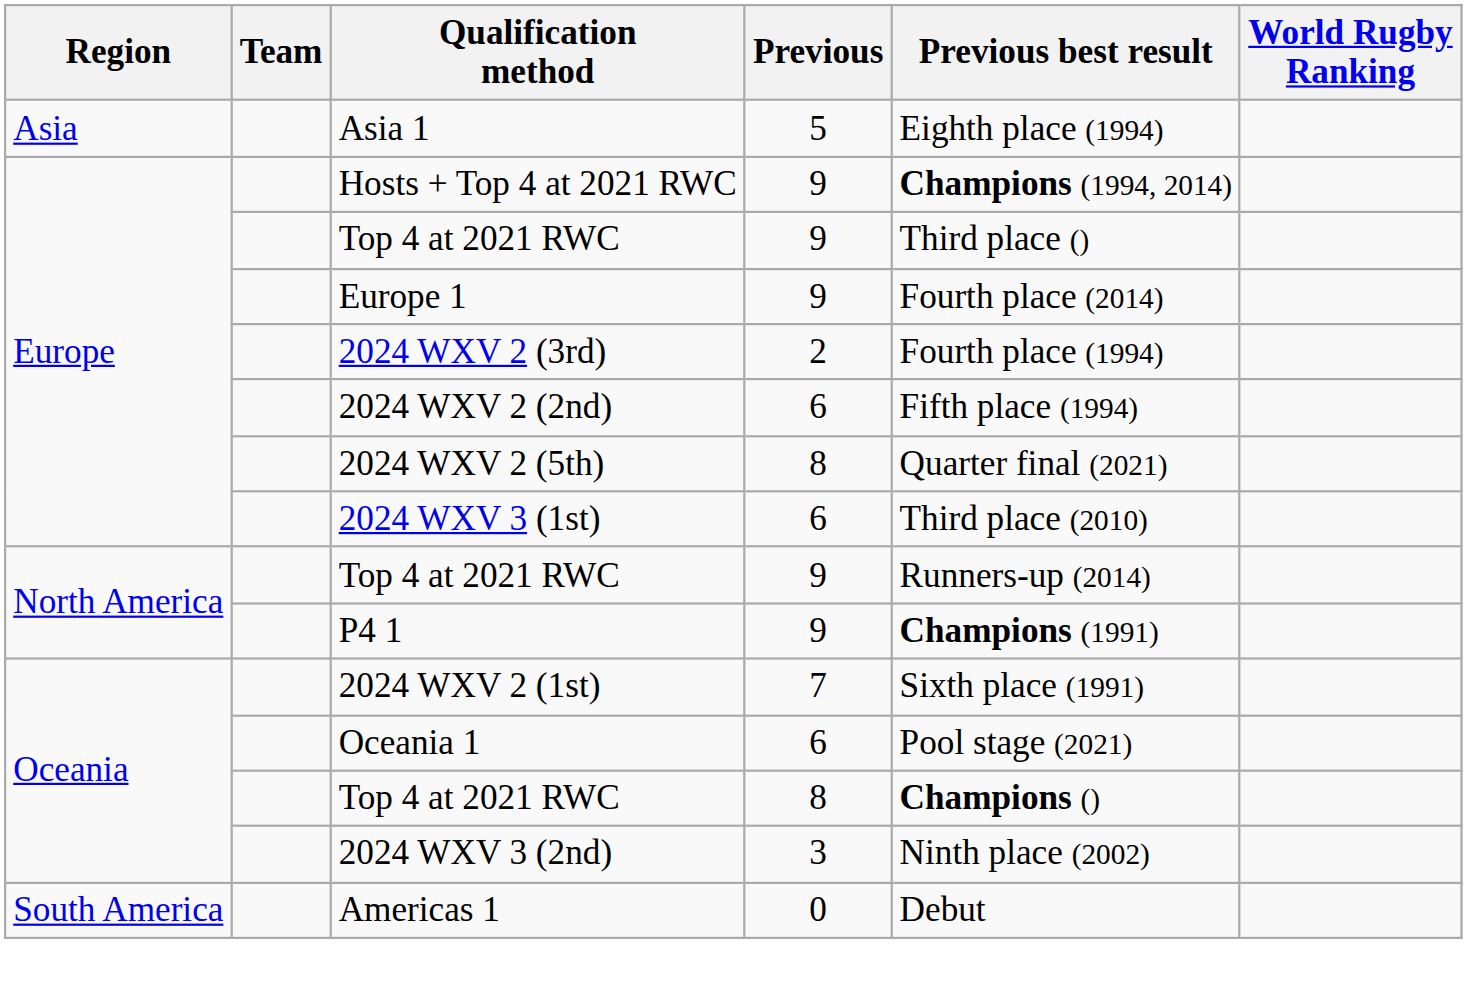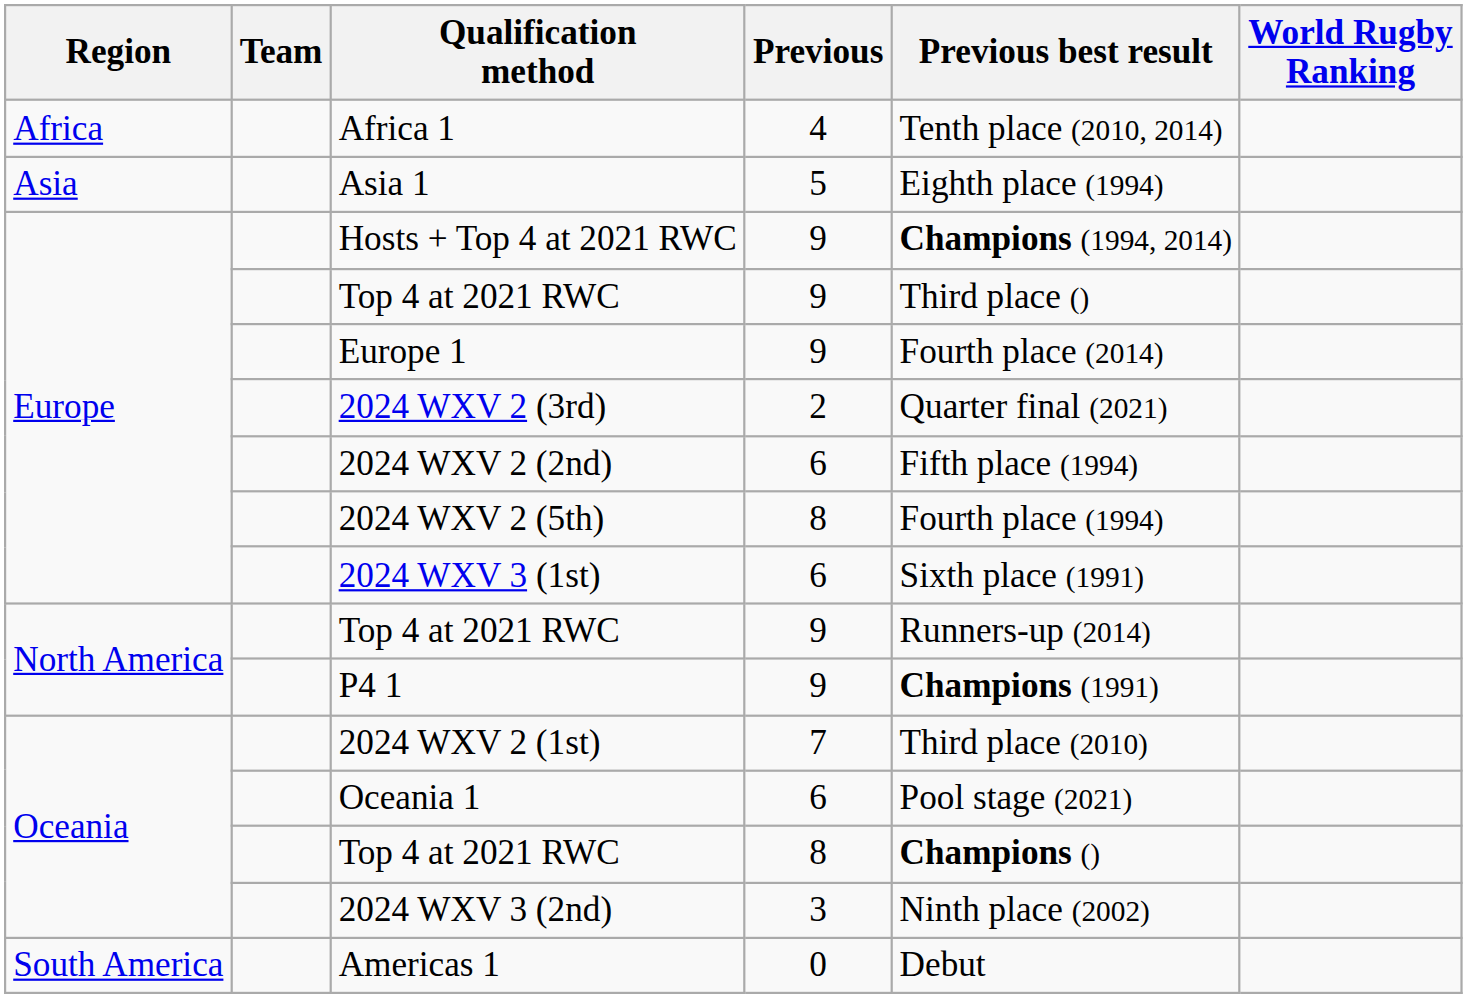 <table class="wikitable sortable">
 <tr>
 <th>Region</th>
 <th>Team</th>
 <th>Qualification<br>method</th>
 <th>Previous<br> </th>
 <th>Previous best result</th>
 <th><a href='#'>World Rugby<br>Ranking</a></th>
+</tr>
+<tr>
+<td><a href='#'>Africa</a></td>
+<td></td>
+<td>Africa 1</td>
+<td align=center>4</td>
+<td data-sort-value="11">Tenth place <small>(2010, 2014)</small></td>
+<td align=center></td>
 </tr>
 <tr>
 <td><a href='#'>Asia</a></td>
 <td></td>
 <td>Asia 1</td>
 <td align=center>5</td>
 <td data-sort-value="10">Eighth place <small>(1994)</small></td>
 <td align=center></td>
 </tr>
 <tr>
 <td rowspan=7><a href='#'>Europe</a></td>
 <td></td>
 <td>Hosts + Top 4 at 2021 RWC</td>
 <td align=center>9</td>
 <td data-sort-value="2"><strong>Champions</strong> <small>(1994, 2014)</small></td>
 <td align=center></td>
 </tr>
 <tr>
 <td></td>
 <td>Top 4 at 2021 RWC</td>
 <td align=center>9</td>
 <td data-sort-value="5">Third place <small>()</small></td>
 <td align=center></td>
 </tr>
 <tr>
 <td></td>
 <td>Europe 1</td>
 <td align=center>9</td>
 <td data-sort-value="7">Fourth place <small>(2014)</small></td>
 <td align=center></td>
 </tr>
 <tr>
 <td></td>
 <td><a href='#'>2024 WXV 2</a> (3rd)</td>
 <td align=center>2</td>
-<td data-sort-value="7">Fourth place <small>(1994)</small></td>
+<td data-sort-value="10">Quarter final <small>(2021)</small></td>
 <td align=center></td>
 </tr>
 <tr>
 <td></td>
 <td>2024 WXV 2 (2nd)</td>
 <td align=center>6</td>
 <td data-sort-value="8">Fifth place <small>(1994)</small></td>
 <td align=center></td>
 </tr>
 <tr>
 <td></td>
 <td>2024 WXV 2 (5th)</td>
 <td align=center>8</td>
-<td data-sort-value="10">Quarter final <small>(2021)</small></td>
+<td data-sort-value="7">Fourth place <small>(1994)</small></td>
 <td align=center></td>
 </tr>
 <tr>
 <td></td>
 <td><a href='#'>2024 WXV 3</a> (1st)</td>
 <td align=center>6</td>
-<td data-sort-value="6">Third place <small>(2010)</small></td>
+<td data-sort-value="9">Sixth place <small>(1991)</small></td>
 <td align=center></td>
 </tr>
 <tr>
 <td rowspan="2"><a href='#'>North America</a></td>
 <td></td>
 <td>Top 4 at 2021 RWC</td>
 <td align=center>9</td>
 <td data-sort-value="4">Runners-up <small>(2014)</small></td>
 <td align=center></td>
 </tr>
 <tr>
 <td></td>
 <td>P4 1</td>
 <td align=center>9</td>
 <td data-sort-value="3"><strong>Champions</strong> <small>(1991)</small></td>
 <td align=center></td>
 </tr>
 <tr>
 <td rowspan="4"><a href='#'>Oceania</a></td>
 <td></td>
 <td>2024 WXV 2 (1st)</td>
 <td align=center>7</td>
-<td data-sort-value="9">Sixth place <small>(1991)</small></td>
+<td data-sort-value="6">Third place <small>(2010)</small></td>
 <td align=center></td>
 </tr>
 <tr>
 <td></td>
 <td>Oceania 1</td>
 <td align=center>6</td>
 <td data-sort-value="12">Pool stage <small>(2021)</small></td>
 <td align=center></td>
 </tr>
 <tr>
 <td></td>
 <td>Top 4 at 2021 RWC</td>
 <td align=center>8</td>
 <td data-sort-value="1"><strong>Champions</strong> <small>()</small></td>
 <td align=center></td>
 </tr>
 <tr>
 <td></td>
 <td>2024 WXV 3 (2nd)</td>
 <td align=center>3</td>
 <td data-sort-value="10">Ninth place <small>(2002)</small></td>
 <td align=center></td>
 </tr>
 <tr>
 <td><a href='#'>South America</a></td>
 <td></td>
 <td>Americas 1</td>
 <td align=center>0</td>
 <td data-sort-value="13">Debut</td>
 <td align=center></td>
 </tr>
 </table>
